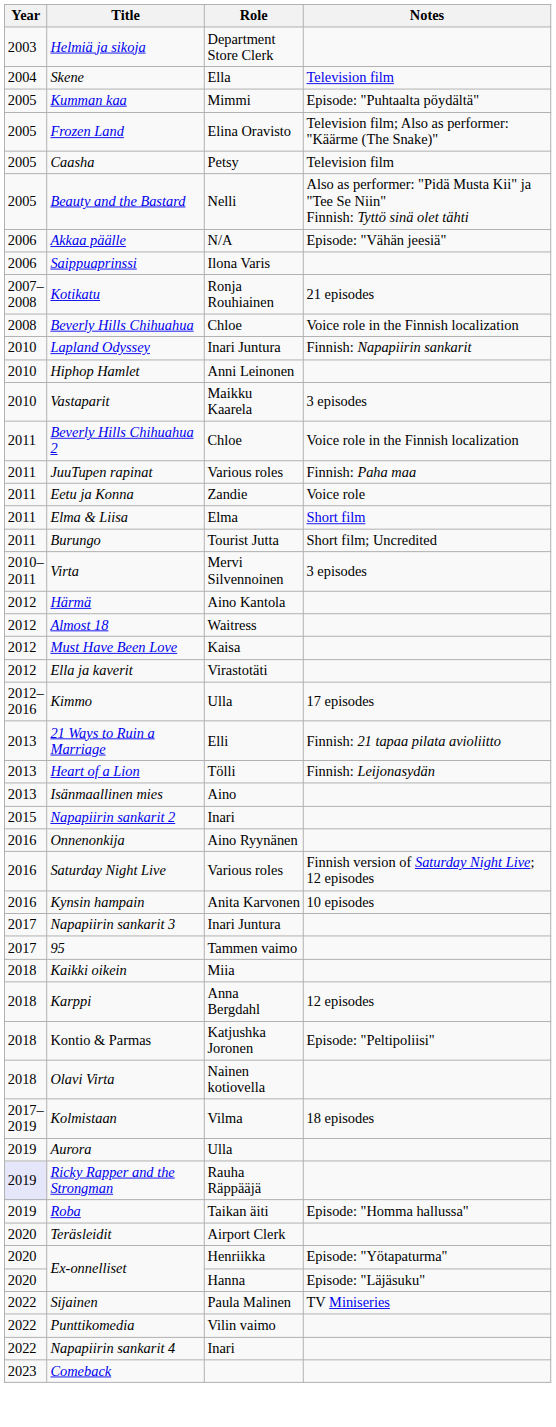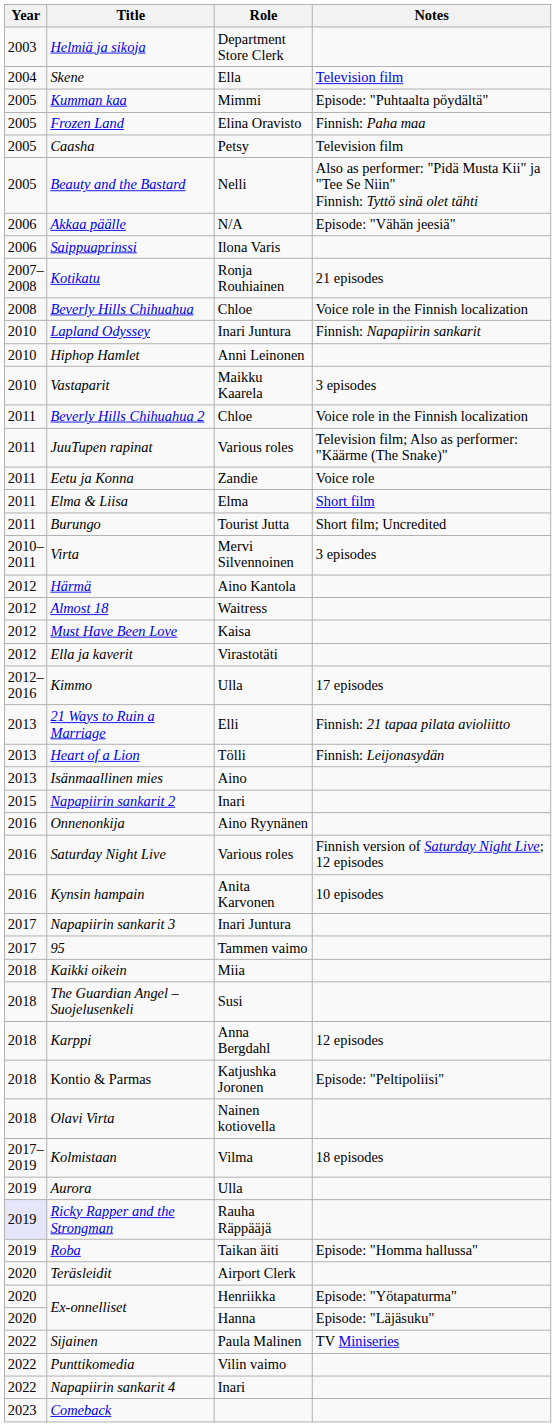 <table class="wikitable">
 <tr>
 <th>Year</th>
 <th>Title</th>
 <th>Role</th>
 <th>Notes</th>
 </tr>
 <tr>
 <td>2003</td>
 <td><em><a href='#'>Helmiä ja sikoja</a></em></td>
 <td>Department<br>Store Clerk</td>
 <td></td>
 </tr>
 <tr>
 <td>2004</td>
 <td><em>Skene</em></td>
 <td>Ella</td>
 <td><a href='#'>Television film</a></td>
 </tr>
 <tr>
 <td>2005</td>
 <td><em><a href='#'>Kumman kaa</a></em></td>
 <td>Mimmi</td>
 <td>Episode: "Puhtaalta pöydältä"</td>
 </tr>
 <tr>
 <td>2005</td>
 <td><em><a href='#'>Frozen Land</a></em></td>
 <td>Elina Oravisto</td>
-<td>Television film; Also as performer: "Käärme (The Snake)"</td>
+<td>Finnish: <em>Paha maa</em></td>
 </tr>
 <tr>
 <td>2005</td>
 <td><em>Caasha</em></td>
 <td>Petsy</td>
 <td>Television film</td>
 </tr>
 <tr>
 <td>2005</td>
 <td><em><a href='#'>Beauty and the Bastard</a></em></td>
 <td>Nelli</td>
 <td>Also as performer: "Pidä Musta Kii" ja "Tee Se Niin"<br>Finnish: <em>Tyttö sinä olet tähti</em></td>
 </tr>
 <tr>
 <td>2006</td>
 <td><em><a href='#'>Akkaa päälle</a></em></td>
 <td>N/A</td>
 <td>Episode: "Vähän jeesiä"</td>
 </tr>
 <tr>
 <td>2006</td>
 <td><em><a href='#'>Saippuaprinssi</a></em></td>
 <td>Ilona Varis</td>
 <td></td>
 </tr>
 <tr>
 <td>2007–<br>2008</td>
 <td><em><a href='#'>Kotikatu</a></em></td>
 <td>Ronja<br>Rouhiainen</td>
 <td>21 episodes</td>
 </tr>
 <tr>
 <td>2008</td>
 <td><em><a href='#'>Beverly Hills Chihuahua</a></em></td>
 <td>Chloe</td>
 <td>Voice role in the Finnish localization</td>
 </tr>
 <tr>
 <td>2010</td>
 <td><em><a href='#'>Lapland Odyssey</a></em></td>
 <td>Inari Juntura</td>
 <td>Finnish: <em>Napapiirin sankarit</em></td>
 </tr>
 <tr>
 <td>2010</td>
 <td><em>Hiphop Hamlet</em></td>
 <td>Anni Leinonen</td>
 <td></td>
 </tr>
 <tr>
 <td>2010</td>
 <td><em>Vastaparit</em></td>
 <td>Maikku Kaarela</td>
 <td>3 episodes</td>
 </tr>
 <tr>
 <td>2011</td>
 <td><em><a href='#'>Beverly Hills Chihuahua 2</a></em></td>
 <td>Chloe</td>
 <td>Voice role in the Finnish localization</td>
 </tr>
 <tr>
 <td>2011</td>
 <td><em>JuuTupen rapinat</em></td>
 <td>Various roles</td>
-<td>Finnish: <em>Paha maa</em></td>
+<td>Television film; Also as performer: "Käärme (The Snake)"</td>
 </tr>
 <tr>
 <td>2011</td>
 <td><em>Eetu ja Konna</em></td>
 <td>Zandie</td>
 <td>Voice role</td>
 </tr>
 <tr>
 <td>2011</td>
 <td><em>Elma & Liisa</em></td>
 <td>Elma</td>
 <td><a href='#'>Short film</a></td>
 </tr>
 <tr>
 <td>2011</td>
 <td><em>Burungo</em></td>
 <td>Tourist Jutta</td>
 <td>Short film; Uncredited</td>
 </tr>
 <tr>
 <td>2010–<br>2011</td>
 <td><em>Virta</em></td>
 <td>Mervi<br>Silvennoinen</td>
 <td>3 episodes</td>
 </tr>
 <tr>
 <td>2012</td>
 <td><em><a href='#'>Härmä</a></em></td>
 <td>Aino Kantola</td>
 <td></td>
 </tr>
 <tr>
 <td>2012</td>
 <td><em><a href='#'>Almost 18</a></em></td>
 <td>Waitress</td>
 <td></td>
 </tr>
 <tr>
 <td>2012</td>
 <td><em><a href='#'>Must Have Been Love</a></em></td>
 <td>Kaisa</td>
 <td></td>
 </tr>
 <tr>
 <td>2012</td>
 <td><em>Ella ja kaverit</em></td>
 <td>Virastotäti</td>
 <td></td>
 </tr>
 <tr>
 <td>2012–<br>2016</td>
 <td><em>Kimmo</em></td>
 <td>Ulla</td>
 <td>17 episodes</td>
 </tr>
 <tr>
 <td>2013</td>
 <td><em><a href='#'>21 Ways to Ruin a Marriage</a></em></td>
 <td>Elli</td>
 <td>Finnish: <em>21 tapaa pilata avioliitto</em></td>
 </tr>
 <tr>
 <td>2013</td>
 <td><em><a href='#'>Heart of a Lion</a></em></td>
 <td>Tölli</td>
 <td>Finnish: <em>Leijonasydän</em></td>
 </tr>
 <tr>
 <td>2013</td>
 <td><em>Isänmaallinen mies</em></td>
 <td>Aino</td>
 <td></td>
 </tr>
 <tr>
 <td>2015</td>
 <td><em><a href='#'>Napapiirin sankarit 2</a></em></td>
 <td>Inari</td>
 <td></td>
 </tr>
 <tr>
 <td>2016</td>
 <td><em>Onnenonkija</em></td>
 <td>Aino Ryynänen</td>
 <td></td>
 </tr>
 <tr>
 <td>2016</td>
 <td><em>Saturday Night Live</em></td>
 <td>Various roles</td>
 <td>Finnish version of <em><a href='#'>Saturday Night Live</a></em>; 12 episodes</td>
 </tr>
 <tr>
 <td>2016</td>
 <td><em>Kynsin hampain</em></td>
 <td>Anita Karvonen</td>
 <td>10 episodes</td>
 </tr>
 <tr>
 <td>2017</td>
 <td><em>Napapiirin sankarit 3</em></td>
 <td>Inari Juntura</td>
 <td></td>
 </tr>
 <tr>
 <td>2017</td>
 <td><em>95</em></td>
 <td>Tammen vaimo</td>
 <td></td>
 </tr>
 <tr>
 <td>2018</td>
 <td><em>Kaikki oikein</em></td>
 <td>Miia</td>
 <td></td>
 </tr>
 <tr>
 <td>2018</td>
+<td><em>The Guardian Angel – Suojelusenkeli</em></td>
+<td>Susi</td>
+<td></td>
+</tr>
+<tr>
+<td>2018</td>
 <td><em>Karppi</em></td>
 <td>Anna<br>Bergdahl</td>
 <td>12 episodes</td>
 </tr>
 <tr>
 <td>2018</td>
 <td>Kontio & Parmas</td>
 <td>Katjushka<br>Joronen</td>
 <td>Episode: "Peltipoliisi"</td>
 </tr>
 <tr>
 <td>2018</td>
 <td><em>Olavi Virta</em></td>
 <td>Nainen kotiovella</td>
 <td></td>
 </tr>
 <tr>
 <td>2017–<br>2019</td>
 <td><em>Kolmistaan</em></td>
 <td>Vilma</td>
 <td>18 episodes</td>
 </tr>
 <tr>
 <td>2019</td>
 <td><em>Aurora</em></td>
 <td>Ulla</td>
 <td></td>
 </tr>
 <tr>
 <td style="background: lavender;">2019</td>
 <td><em><a href='#'>Ricky Rapper and the Strongman</a></em></td>
 <td>Rauha Räppääjä</td>
 <td></td>
 </tr>
 <tr>
 <td>2019</td>
 <td><em><a href='#'>Roba</a></em></td>
 <td>Taikan äiti</td>
 <td>Episode: "Homma hallussa"</td>
 </tr>
 <tr>
 <td>2020</td>
 <td><em>Teräsleidit</em></td>
 <td>Airport Clerk</td>
 <td></td>
 </tr>
 <tr>
 <td>2020</td>
 <td rowspan="2"><em>Ex-onnelliset</em></td>
 <td>Henriikka</td>
 <td>Episode: "Yötapaturma"</td>
 </tr>
 <tr>
 <td>2020</td>
 <td>Hanna</td>
 <td>Episode: "Läjäsuku"</td>
 </tr>
 <tr>
 <td>2022</td>
 <td><em>Sijainen</em></td>
 <td>Paula Malinen</td>
 <td>TV <a href='#'>Miniseries</a></td>
 </tr>
 <tr>
 <td>2022</td>
 <td><em>Punttikomedia</em></td>
 <td>Vilin vaimo</td>
 <td></td>
 </tr>
 <tr>
 <td>2022</td>
 <td><em>Napapiirin sankarit 4</em></td>
 <td>Inari</td>
 <td></td>
 </tr>
 <tr>
 <td>2023</td>
 <td><em><a href='#'>Comeback</a></em></td>
 <td></td>
 <td></td>
 </tr>
 </table>
